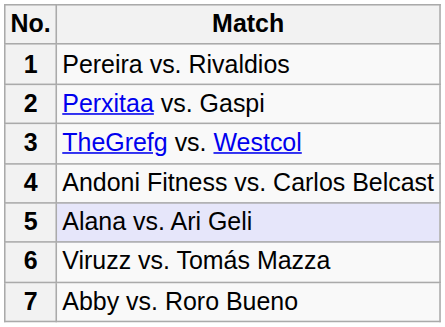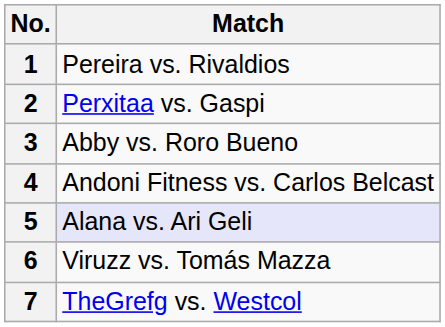 <table class=wikitable>
 <tr>
 <th>No.</th>
 <th>Match</th>
 </tr>
 <tr>
 <th>1</th>
 <td>Pereira vs. Rivaldios</td>
 </tr>
 <tr>
 <th>2</th>
 <td><a href='#'>Perxitaa</a> vs. Gaspi</td>
 </tr>
 <tr>
 <th>3</th>
-<td><a href='#'>TheGrefg</a> vs. <a href='#'>Westcol</a></td>
+<td>Abby vs. Roro Bueno</td>
 </tr>
 <tr>
 <th>4</th>
 <td>Andoni Fitness vs. Carlos Belcast</td>
 </tr>
 <tr>
 <th>5</th>
 <td style="background: lavender;">Alana vs. Ari Geli</td>
 </tr>
 <tr>
 <th>6</th>
 <td>Viruzz vs. Tomás Mazza</td>
 </tr>
 <tr>
 <th>7</th>
-<td>Abby vs. Roro Bueno</td>
+<td><a href='#'>TheGrefg</a> vs. <a href='#'>Westcol</a></td>
 </tr>
 </table>
